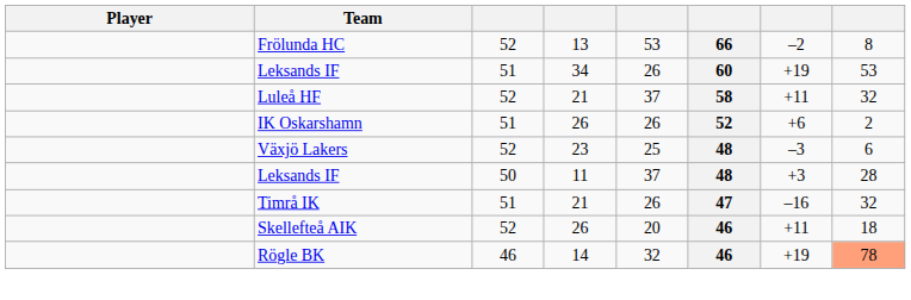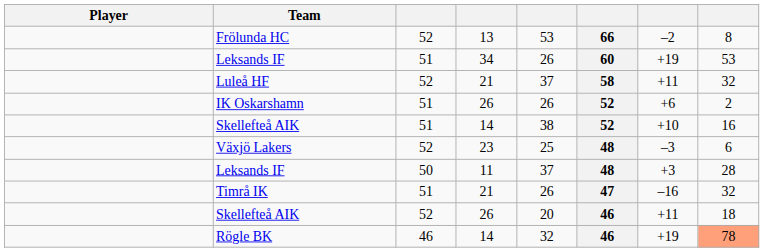 <table class="wikitable sortable" style="text-align: center">
 <tr>
 <th style="width: 15em;">Player</th>
 <th style="width: 13em;">Team</th>
 <th style="width: 4em;"></th>
 <th style="width: 4em;"></th>
 <th style="width: 4em;"></th>
 <th style="width: 4em;"></th>
 <th style="width: 4em;"></th>
 <th style="width: 4em;"></th>
 </tr>
 <tr>
 <td style="text-align:left;"> </td>
 <td style="text-align:left;"><a href='#'>Frölunda HC</a></td>
 <td>52</td>
 <td>13</td>
 <td>53</td>
 <th>66</th>
 <td>–2</td>
 <td>8</td>
 </tr>
 <tr>
 <td style="text-align:left;"> </td>
 <td style="text-align:left;"><a href='#'>Leksands IF</a></td>
 <td>51</td>
 <td>34</td>
 <td>26</td>
 <th>60</th>
 <td>+19</td>
 <td>53</td>
 </tr>
 <tr>
 <td style="text-align:left;"> </td>
 <td style="text-align:left;"><a href='#'>Luleå HF</a></td>
 <td>52</td>
 <td>21</td>
 <td>37</td>
 <th>58</th>
 <td>+11</td>
 <td>32</td>
 </tr>
 <tr>
 <td style="text-align:left;"> </td>
 <td style="text-align:left;"><a href='#'>IK Oskarshamn</a></td>
 <td>51</td>
 <td>26</td>
 <td>26</td>
 <th>52</th>
 <td>+6</td>
 <td>2</td>
 </tr>
 <tr>
 <td style="text-align:left;"> </td>
+<td style="text-align:left;"><a href='#'>Skellefteå AIK</a></td>
+<td>51</td>
+<td>14</td>
+<td>38</td>
+<th>52</th>
+<td>+10</td>
+<td>16</td>
+</tr>
+<tr>
+<td style="text-align:left;"> </td>
 <td style="text-align:left;"><a href='#'>Växjö Lakers</a></td>
 <td>52</td>
 <td>23</td>
 <td>25</td>
 <th>48</th>
 <td>–3</td>
 <td>6</td>
 </tr>
 <tr>
 <td style="text-align:left;"> </td>
 <td style="text-align:left;"><a href='#'>Leksands IF</a></td>
 <td>50</td>
 <td>11</td>
 <td>37</td>
 <th>48</th>
 <td>+3</td>
 <td>28</td>
 </tr>
 <tr>
 <td style="text-align:left;"> </td>
 <td style="text-align:left;"><a href='#'>Timrå IK</a></td>
 <td>51</td>
 <td>21</td>
 <td>26</td>
 <th>47</th>
 <td>–16</td>
 <td>32</td>
 </tr>
 <tr>
 <td style="text-align:left;"> </td>
 <td style="text-align:left;"><a href='#'>Skellefteå AIK</a></td>
 <td>52</td>
 <td>26</td>
 <td>20</td>
 <th>46</th>
 <td>+11</td>
 <td>18</td>
 </tr>
 <tr>
 <td style="text-align:left;"> </td>
 <td style="text-align:left;"><a href='#'>Rögle BK</a></td>
 <td>46</td>
 <td>14</td>
 <td>32</td>
 <th>46</th>
 <td>+19</td>
 <td style="background: lightsalmon;">78</td>
 </tr>
 </table>
